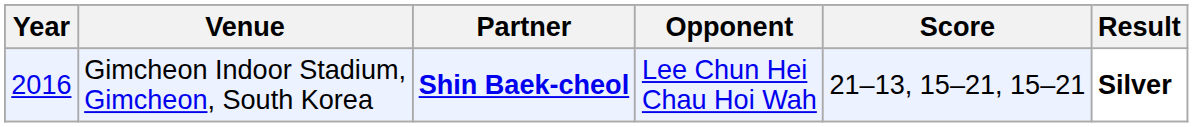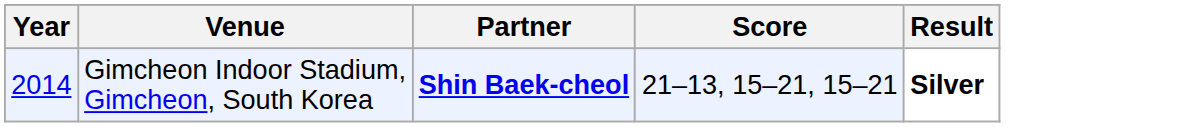 <table class="sortable wikitable" style="font-size: 90%;">
 <tr>
 <th>Year</th>
 <th>Venue</th>
 <th>Partner</th>
-<th>Opponent</th>
 <th>Score</th>
 <th>Result</th>
 </tr>
 <tr style="background:#ECF2FF">
-<td align="center"><a href='#'>2016</a></td>
+<td align="center"><a href='#'>2014</a></td>
 <td align="left">Gimcheon Indoor Stadium,<br><a href='#'>Gimcheon</a>, South Korea</td>
 <td align="left"><strong> <a href='#'>Shin Baek-cheol</a></strong></td>
-<td align="left"> <a href='#'>Lee Chun Hei</a><br> <a href='#'>Chau Hoi Wah</a></td>
 <td align="left">21–13, 15–21, 15–21</td>
 <td style="text-align:left; background:white"> <strong>Silver</strong></td>
 </tr>
 </table>
